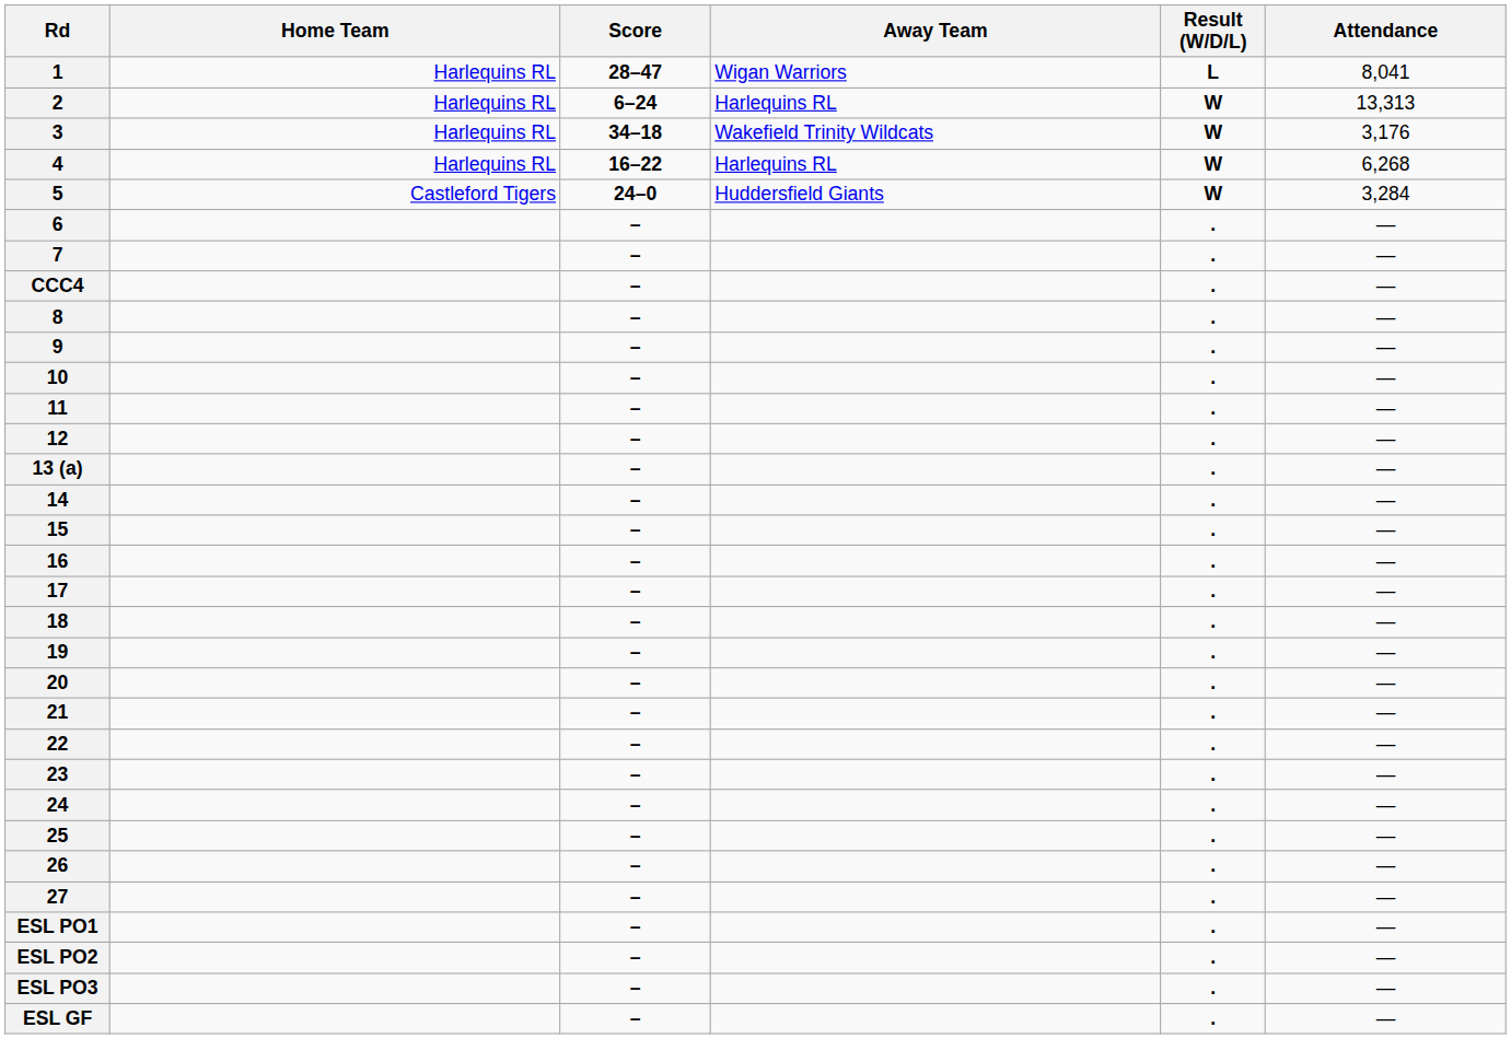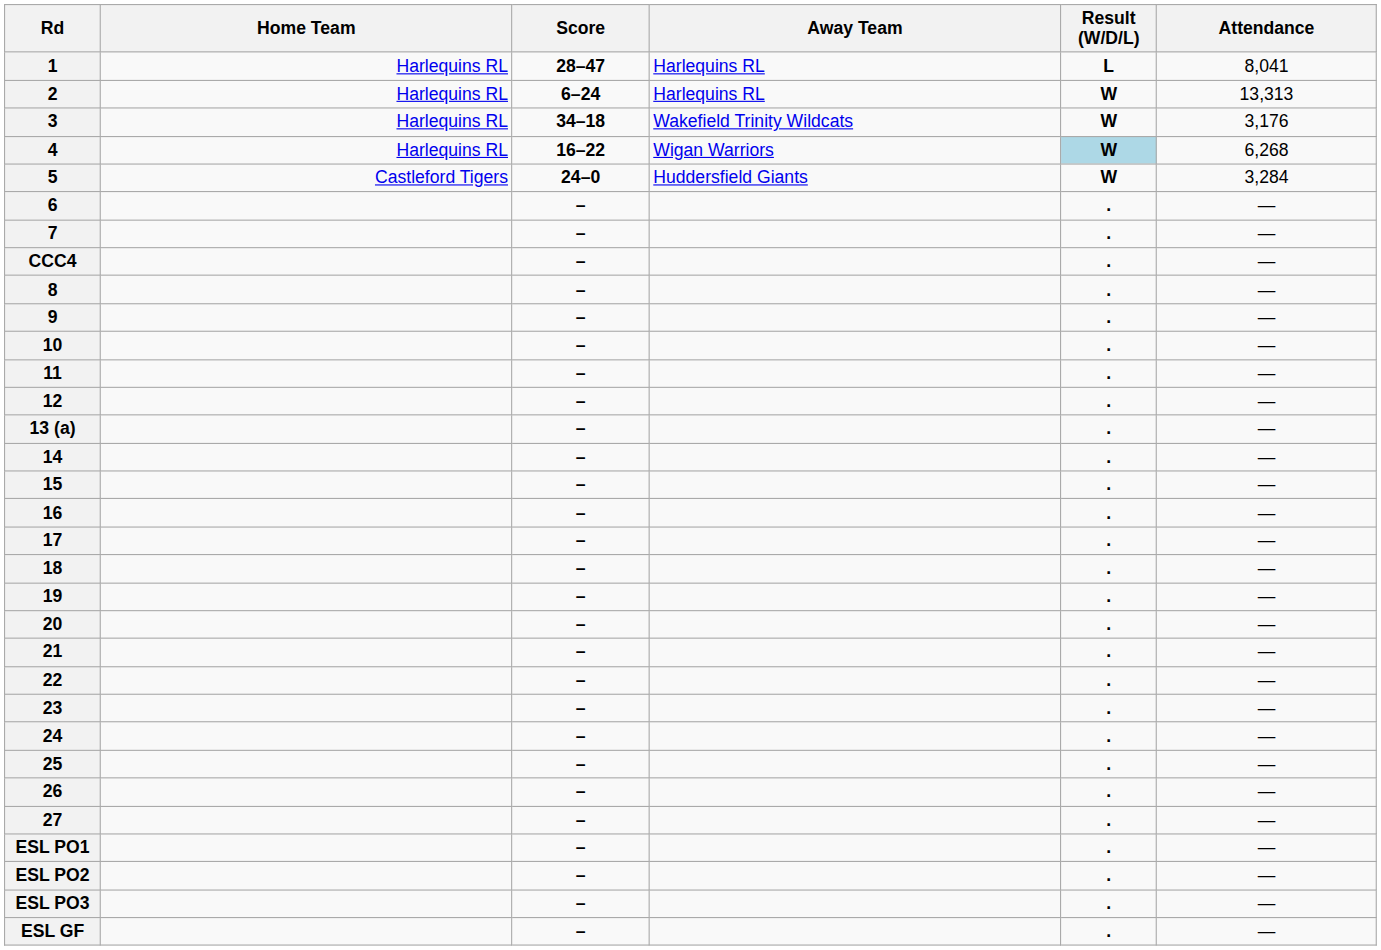 <table class="wikitable" style="text-align:center">
 <tr bgcolor="#EEEEEE">
 <th width="7%" abbr="Ranked">Rd</th>
 <th width="30%">Home Team</th>
 <th width="10%">Score</th>
 <th width="30%">Away Team</th>
 <th width="7%" abbr="Win/Draw/Lose">Result (W/D/L)</th>
 <th width="16%">Attendance</th>
 </tr>
 <tr>
 <th>1</th>
 <td style="text-align:right"><a href='#'>Harlequins RL</a></td>
 <td><strong>28–47</strong></td>
-<td style="text-align:left"><a href='#'>Wigan Warriors</a></td>
+<td style="text-align:left"><a href='#'>Harlequins RL</a></td>
 <td><strong>L</strong></td>
 <td>8,041</td>
 </tr>
 <tr>
 <th>2</th>
 <td style="text-align:right"><a href='#'>Harlequins RL</a></td>
 <td><strong>6–24</strong></td>
 <td style="text-align:left"><a href='#'>Harlequins RL</a></td>
 <td><strong>W</strong></td>
 <td>13,313</td>
 </tr>
 <tr>
 <th>3</th>
 <td style="text-align:right"><a href='#'>Harlequins RL</a></td>
 <td><strong>34–18</strong></td>
 <td style="text-align:left"><a href='#'>Wakefield Trinity Wildcats</a></td>
 <td><strong>W</strong></td>
 <td>3,176</td>
 </tr>
 <tr>
 <th>4</th>
 <td style="text-align:right"><a href='#'>Harlequins RL</a></td>
 <td><strong>16–22</strong></td>
-<td style="text-align:left"><a href='#'>Harlequins RL</a></td>
-<td><strong>W</strong></td>
+<td style="text-align:left"><a href='#'>Wigan Warriors</a></td>
+<td style="background: lightblue;"><strong>W</strong></td>
 <td>6,268</td>
 </tr>
 <tr>
 <th>5</th>
 <td style="text-align:right"><a href='#'>Castleford Tigers</a></td>
 <td><strong>24–0</strong></td>
 <td style="text-align:left"><a href='#'>Huddersfield Giants</a></td>
 <td><strong>W</strong></td>
 <td>3,284</td>
 </tr>
 <tr>
 <th>6</th>
 <td style="text-align:right"></td>
 <td><strong>–</strong></td>
 <td style="text-align:left"></td>
 <td><strong>.</strong></td>
 <td>—</td>
 </tr>
 <tr>
 <th>7</th>
 <td style="text-align:right"></td>
 <td><strong>–</strong></td>
 <td style="text-align:left"></td>
 <td><strong>.</strong></td>
 <td>—</td>
 </tr>
 <tr>
 <th>CCC4</th>
 <td style="text-align:right"></td>
 <td><strong>–</strong></td>
 <td style="text-align:left"></td>
 <td><strong>.</strong></td>
 <td>—</td>
 </tr>
 <tr>
 <th>8</th>
 <td style="text-align:right"></td>
 <td><strong>–</strong></td>
 <td style="text-align:left"></td>
 <td><strong>.</strong></td>
 <td>—</td>
 </tr>
 <tr>
 <th>9</th>
 <td style="text-align:right"></td>
 <td><strong>–</strong></td>
 <td style="text-align:left"></td>
 <td><strong>.</strong></td>
 <td>—</td>
 </tr>
 <tr>
 <th>10</th>
 <td style="text-align:right"></td>
 <td><strong>–</strong></td>
 <td style="text-align:left"></td>
 <td><strong>.</strong></td>
 <td>—</td>
 </tr>
 <tr>
 <th>11</th>
 <td style="text-align:right"></td>
 <td><strong>–</strong></td>
 <td style="text-align:left"></td>
 <td><strong>.</strong></td>
 <td>—</td>
 </tr>
 <tr>
 <th>12</th>
 <td style="text-align:right"></td>
 <td><strong>–</strong></td>
 <td style="text-align:left"></td>
 <td><strong>.</strong></td>
 <td>—</td>
 </tr>
 <tr>
 <th>13 (a)</th>
 <td style="text-align:right"></td>
 <td><strong>–</strong></td>
 <td style="text-align:left"></td>
 <td><strong>.</strong></td>
 <td>—</td>
 </tr>
 <tr>
 <th>14</th>
 <td style="text-align:right"></td>
 <td><strong>–</strong></td>
 <td style="text-align:left"></td>
 <td><strong>.</strong></td>
 <td>—</td>
 </tr>
 <tr>
 <th>15</th>
 <td style="text-align:right"></td>
 <td><strong>–</strong></td>
 <td style="text-align:left"></td>
 <td><strong>.</strong></td>
 <td>—</td>
 </tr>
 <tr>
 <th>16</th>
 <td style="text-align:right"></td>
 <td><strong>–</strong></td>
 <td style="text-align:left"></td>
 <td><strong>.</strong></td>
 <td>—</td>
 </tr>
 <tr>
 <th>17</th>
 <td style="text-align:right"></td>
 <td><strong>–</strong></td>
 <td style="text-align:left"></td>
 <td><strong>.</strong></td>
 <td>—</td>
 </tr>
 <tr>
 <th>18</th>
 <td style="text-align:right"></td>
 <td><strong>–</strong></td>
 <td style="text-align:left"></td>
 <td><strong>.</strong></td>
 <td>—</td>
 </tr>
 <tr>
 <th>19</th>
 <td style="text-align:right"></td>
 <td><strong>–</strong></td>
 <td style="text-align:left"></td>
 <td><strong>.</strong></td>
 <td>—</td>
 </tr>
 <tr>
 <th>20</th>
 <td style="text-align:right"></td>
 <td><strong>–</strong></td>
 <td style="text-align:left"></td>
 <td><strong>.</strong></td>
 <td>—</td>
 </tr>
 <tr>
 <th>21</th>
 <td style="text-align:right"></td>
 <td><strong>–</strong></td>
 <td style="text-align:left"></td>
 <td><strong>.</strong></td>
 <td>—</td>
 </tr>
 <tr>
 <th>22</th>
 <td style="text-align:right"></td>
 <td><strong>–</strong></td>
 <td style="text-align:left"></td>
 <td><strong>.</strong></td>
 <td>—</td>
 </tr>
 <tr>
 <th>23</th>
 <td style="text-align:right"></td>
 <td><strong>–</strong></td>
 <td style="text-align:left"></td>
 <td><strong>.</strong></td>
 <td>—</td>
 </tr>
 <tr>
 <th>24</th>
 <td style="text-align:right"></td>
 <td><strong>–</strong></td>
 <td style="text-align:left"></td>
 <td><strong>.</strong></td>
 <td>—</td>
 </tr>
 <tr>
 <th>25</th>
 <td style="text-align:right"></td>
 <td><strong>–</strong></td>
 <td style="text-align:left"></td>
 <td><strong>.</strong></td>
 <td>—</td>
 </tr>
 <tr>
 <th>26</th>
 <td style="text-align:right"></td>
 <td><strong>–</strong></td>
 <td style="text-align:left"></td>
 <td><strong>.</strong></td>
 <td>—</td>
 </tr>
 <tr>
 <th>27</th>
 <td style="text-align:right"></td>
 <td><strong>–</strong></td>
 <td style="text-align:left"></td>
 <td><strong>.</strong></td>
 <td>—</td>
 </tr>
 <tr>
 <th>ESL PO1</th>
 <td style="text-align:right"></td>
 <td><strong>–</strong></td>
 <td style="text-align:left"></td>
 <td><strong>.</strong></td>
 <td>—</td>
 </tr>
 <tr>
 <th>ESL PO2</th>
 <td style="text-align:right"></td>
 <td><strong>–</strong></td>
 <td style="text-align:left"></td>
 <td><strong>.</strong></td>
 <td>—</td>
 </tr>
 <tr>
 <th>ESL PO3</th>
 <td style="text-align:right"></td>
 <td><strong>–</strong></td>
 <td style="text-align:left"></td>
 <td><strong>.</strong></td>
 <td>—</td>
 </tr>
 <tr>
 <th>ESL GF</th>
 <td style="text-align:right"></td>
 <td><strong>–</strong></td>
 <td style="text-align:left"></td>
 <td><strong>.</strong></td>
 <td>—</td>
 </tr>
 </table>
